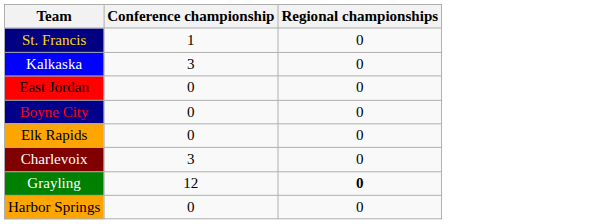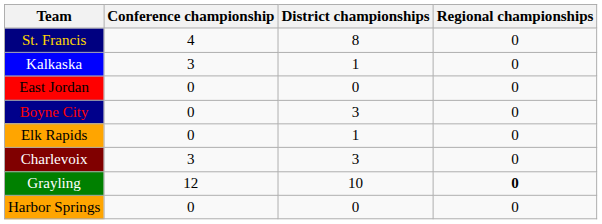 <table class="wikitable sortable" style="text-align:center">
 <tr>
 <th>Team</th>
 <th>Conference championship</th>
+<th>District championships</th>
 <th>Regional championships</th>
 </tr>
 <tr>
 <td !align=center style="background:navy;color:gold">St. Francis</td>
-<td>1</td>
+<td>4</td>
+<td>8</td>
 <td>0</td>
 </tr>
 <tr>
 <td !align=center style="background:blue;color:white">Kalkaska</td>
 <td>3</td>
+<td>1</td>
 <td>0</td>
 </tr>
 <tr>
 <td !align=center style="background:red;color:black">East Jordan</td>
 <td>0</td>
 <td>0</td>
+<td>0</td>
 </tr>
 <tr>
 <td !align=center style="background:darkblue;color:red">Boyne City</td>
 <td>0</td>
+<td>3</td>
 <td>0</td>
 </tr>
 <tr>
 <td !align=center style="background:orange;color:black">Elk Rapids</td>
 <td>0</td>
+<td>1</td>
 <td>0</td>
 </tr>
 <tr>
 <td !align=center style="background:maroon;color:white">Charlevoix</td>
+<td>3</td>
 <td>3</td>
 <td>0</td>
 </tr>
 <tr>
 <td !align=center style="background:green;color:white">Grayling</td>
 <td>12</td>
+<td>10</td>
 <td><strong>0</strong></td>
 </tr>
 <tr>
 <td !align=center style="background:orange;color:black">Harbor Springs</td>
 <td>0</td>
 <td>0</td>
+<td>0</td>
 </tr>
 </table>
